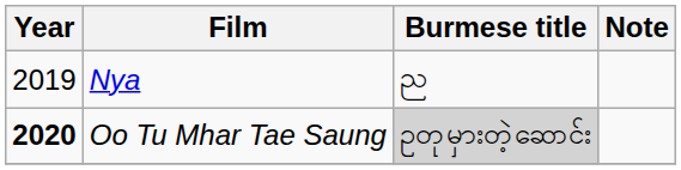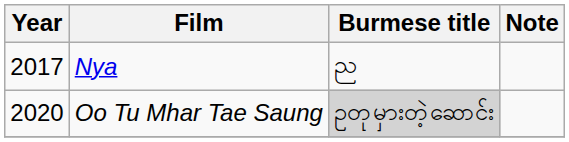 <table class="wikitable sortable">
 <tr>
 <th>Year</th>
 <th>Film</th>
 <th>Burmese title</th>
 <th>Note</th>
 </tr>
 <tr>
-<td>2019</td>
+<td>2017</td>
 <td><em><a href='#'>Nya</a></em></td>
 <td>ည</td>
 <td></td>
 </tr>
 <tr>
-<td><strong>2020</strong></td>
+<td>2020</td>
 <td><em>Oo Tu Mhar Tae Saung</em></td>
 <td style="background: lightgrey;">ဥတုမှားတဲ့ဆောင်း</td>
 <td></td>
 </tr>
 <tr>
 </tr>
 </table>
